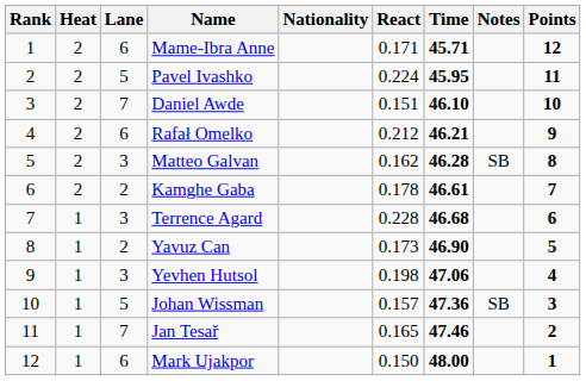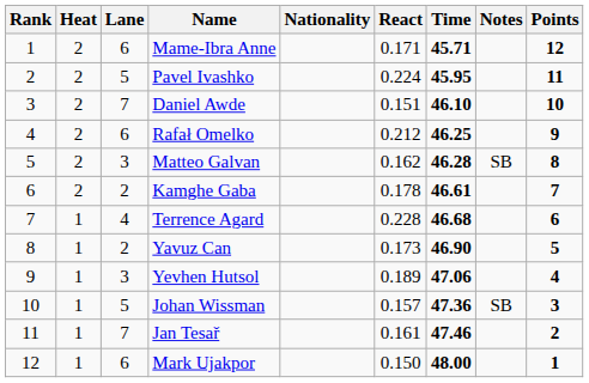 <table class="wikitable sortable" style="text-align:center">
 <tr>
 <th>Rank</th>
 <th>Heat</th>
 <th>Lane</th>
 <th>Name</th>
 <th>Nationality</th>
 <th>React</th>
 <th>Time</th>
 <th>Notes</th>
 <th>Points</th>
 </tr>
 <tr>
 <td>1</td>
 <td>2</td>
 <td>6</td>
 <td align=left><a href='#'>Mame-Ibra Anne</a></td>
 <td align=left></td>
 <td>0.171</td>
 <td><strong>45.71</strong></td>
 <td></td>
 <td><strong>12</strong></td>
 </tr>
 <tr>
 <td>2</td>
 <td>2</td>
 <td>5</td>
 <td align=left><a href='#'>Pavel Ivashko</a></td>
 <td align=left></td>
 <td>0.224</td>
 <td><strong>45.95</strong></td>
 <td></td>
 <td><strong>11</strong></td>
 </tr>
 <tr>
 <td>3</td>
 <td>2</td>
 <td>7</td>
 <td align=left><a href='#'>Daniel Awde</a></td>
 <td align=left></td>
 <td>0.151</td>
 <td><strong>46.10</strong></td>
 <td></td>
 <td><strong>10</strong></td>
 </tr>
 <tr>
 <td>4</td>
 <td>2</td>
 <td>6</td>
 <td align=left><a href='#'>Rafał Omelko</a></td>
 <td align=left></td>
 <td>0.212</td>
-<td><strong>46.21</strong></td>
+<td><strong>46.25</strong></td>
 <td></td>
 <td><strong>9</strong></td>
 </tr>
 <tr>
 <td>5</td>
 <td>2</td>
 <td>3</td>
 <td align=left><a href='#'>Matteo Galvan</a></td>
 <td align=left></td>
 <td>0.162</td>
 <td><strong>46.28</strong></td>
 <td>SB</td>
 <td><strong>8</strong></td>
 </tr>
 <tr>
 <td>6</td>
 <td>2</td>
 <td>2</td>
 <td align=left><a href='#'>Kamghe Gaba</a></td>
 <td align=left></td>
 <td>0.178</td>
 <td><strong>46.61</strong></td>
 <td></td>
 <td><strong>7</strong></td>
 </tr>
 <tr>
 <td>7</td>
 <td>1</td>
-<td>3</td>
+<td>4</td>
 <td align=left><a href='#'>Terrence Agard</a></td>
 <td align=left></td>
 <td>0.228</td>
 <td><strong>46.68</strong></td>
 <td></td>
 <td><strong>6</strong></td>
 </tr>
 <tr>
 <td>8</td>
 <td>1</td>
 <td>2</td>
 <td align=left><a href='#'>Yavuz Can</a></td>
 <td align=left></td>
 <td>0.173</td>
 <td><strong>46.90</strong></td>
 <td></td>
 <td><strong>5</strong></td>
 </tr>
 <tr>
 <td>9</td>
 <td>1</td>
 <td>3</td>
 <td align=left><a href='#'>Yevhen Hutsol</a></td>
 <td align=left></td>
-<td>0.198</td>
+<td>0.189</td>
 <td><strong>47.06</strong></td>
 <td></td>
 <td><strong>4</strong></td>
 </tr>
 <tr>
 <td>10</td>
 <td>1</td>
 <td>5</td>
 <td align=left><a href='#'>Johan Wissman</a></td>
 <td align=left></td>
 <td>0.157</td>
 <td><strong>47.36</strong></td>
 <td>SB</td>
 <td><strong>3</strong></td>
 </tr>
 <tr>
 <td>11</td>
 <td>1</td>
 <td>7</td>
 <td align=left><a href='#'>Jan Tesař</a></td>
 <td align=left></td>
-<td>0.165</td>
+<td>0.161</td>
 <td><strong>47.46</strong></td>
 <td></td>
 <td><strong>2</strong></td>
 </tr>
 <tr>
 <td>12</td>
 <td>1</td>
 <td>6</td>
 <td align=left><a href='#'>Mark Ujakpor</a></td>
 <td align=left></td>
 <td>0.150</td>
 <td><strong>48.00</strong></td>
 <td></td>
 <td><strong>1</strong></td>
 </tr>
 </table>
